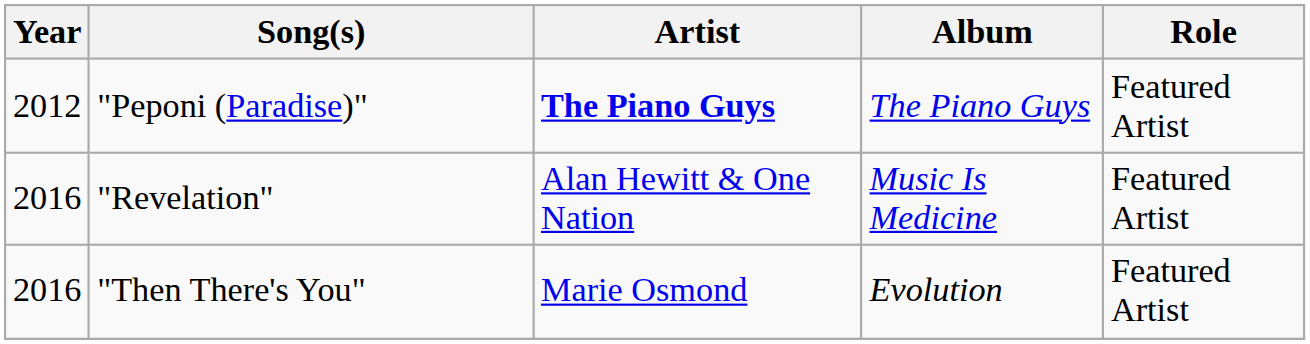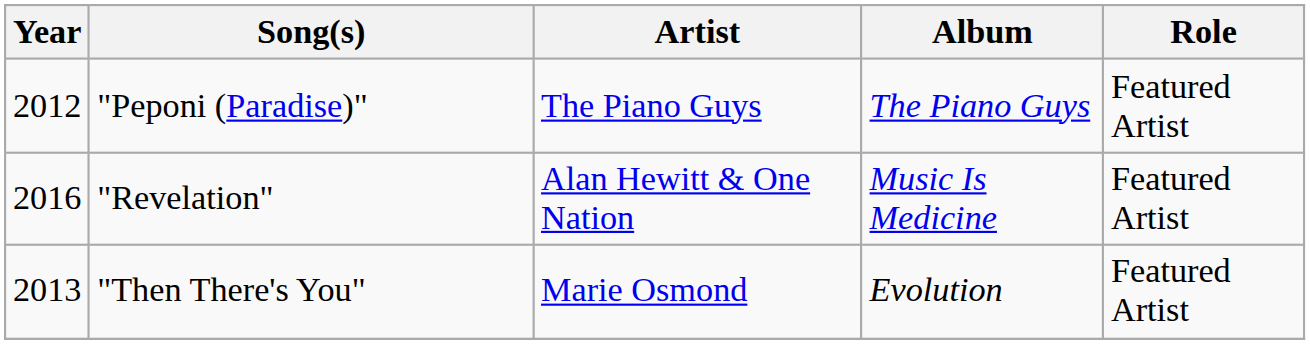 <table class="wikitable">
 <tr>
 <th>Year</th>
 <th style="width:200px;">Song(s)</th>
 <th>Artist</th>
 <th>Album</th>
 <th>Role</th>
 </tr>
 <tr>
 <td>2012</td>
 <td>"Peponi (<a href='#'>Paradise</a>)"</td>
-<td><strong><a href='#'>The Piano Guys</a></strong></td>
+<td><a href='#'>The Piano Guys</a></td>
 <td><em><a href='#'>The Piano Guys</a></em></td>
 <td>Featured Artist</td>
 </tr>
 <tr>
 <td>2016</td>
 <td>"Revelation"</td>
 <td><a href='#'>Alan Hewitt & One Nation</a></td>
 <td><em><a href='#'>Music Is Medicine</a></em></td>
 <td>Featured Artist</td>
 </tr>
 <tr>
-<td>2016</td>
+<td>2013</td>
 <td>"Then There's You"</td>
 <td><a href='#'>Marie Osmond</a></td>
 <td><em>Evolution</em></td>
 <td>Featured Artist</td>
 </tr>
 <tr>
 </tr>
 </table>
